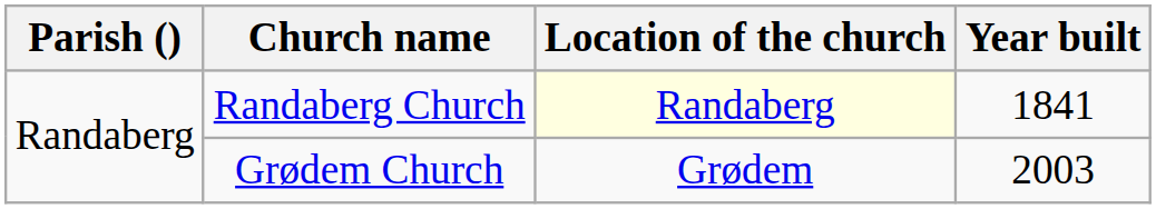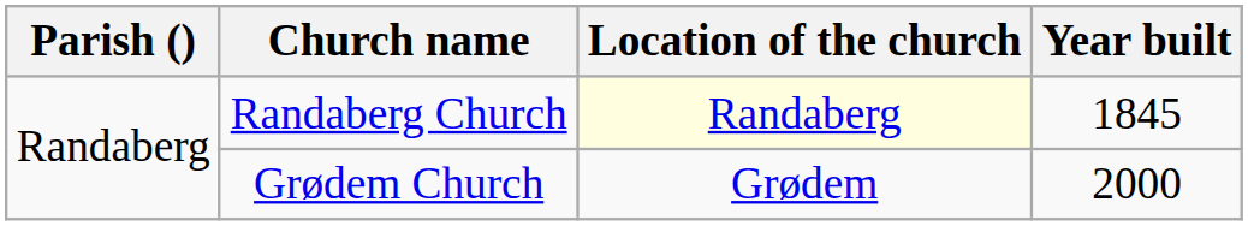 <table class="wikitable" style="text-align:center">
 <tr>
 <th>Parish ()</th>
 <th>Church name</th>
 <th>Location of the church</th>
 <th>Year built</th>
 </tr>
 <tr>
 <td rowspan="2">Randaberg</td>
 <td><a href='#'>Randaberg Church</a></td>
 <td style="background: lightyellow;"><a href='#'>Randaberg</a></td>
-<td>1841</td>
+<td>1845</td>
 </tr>
 <tr>
 <td><a href='#'>Grødem Church</a></td>
 <td><a href='#'>Grødem</a></td>
-<td>2003</td>
+<td>2000</td>
 </tr>
 </table>
